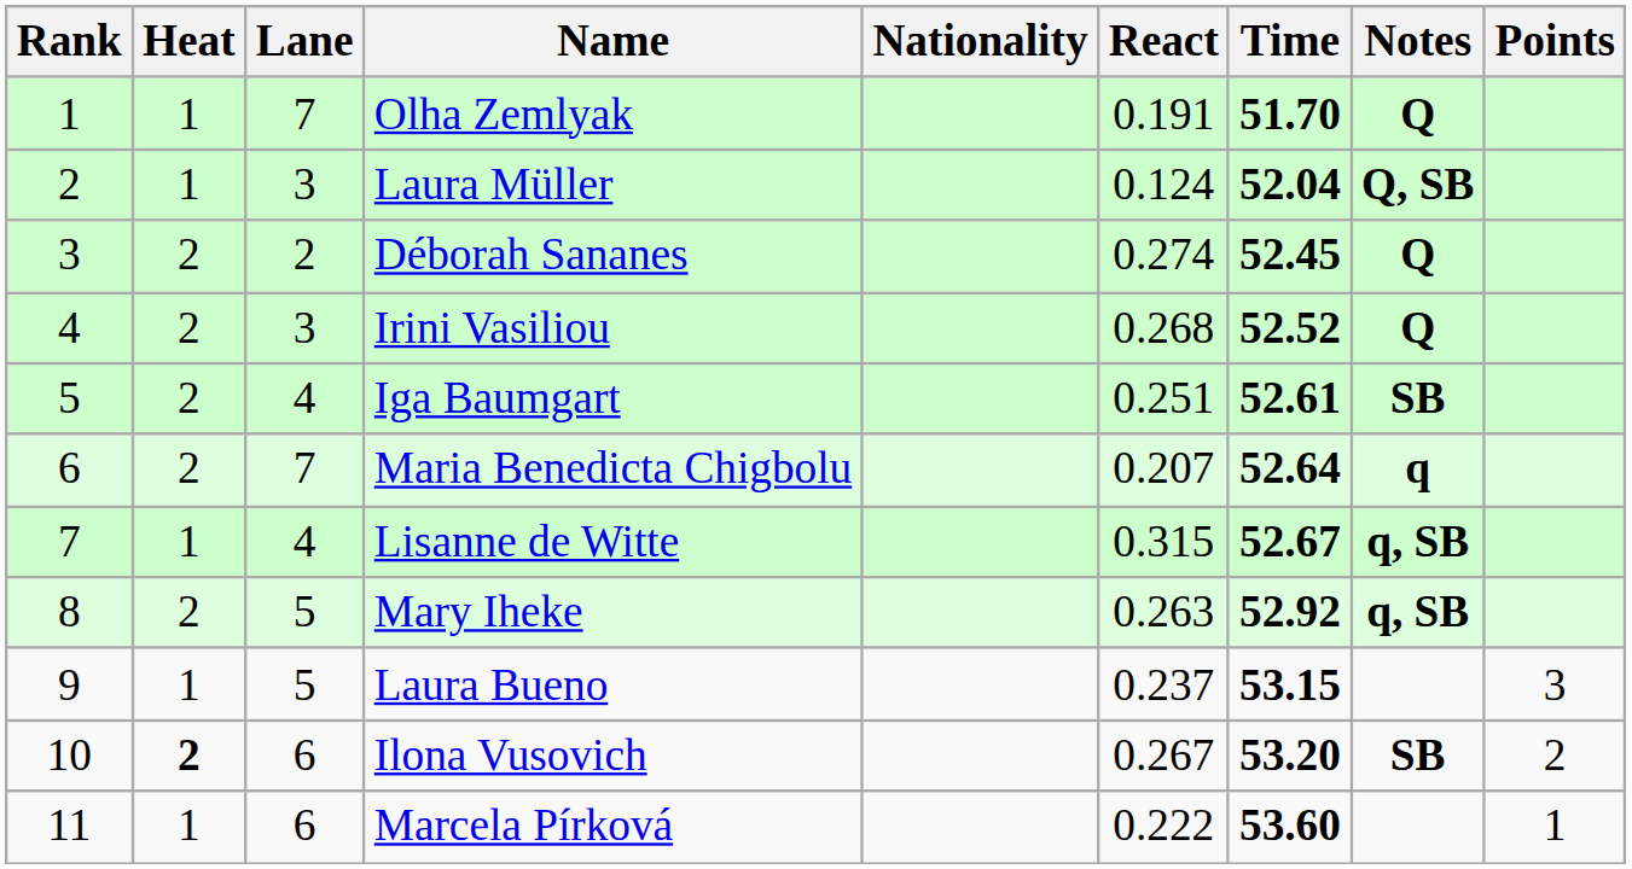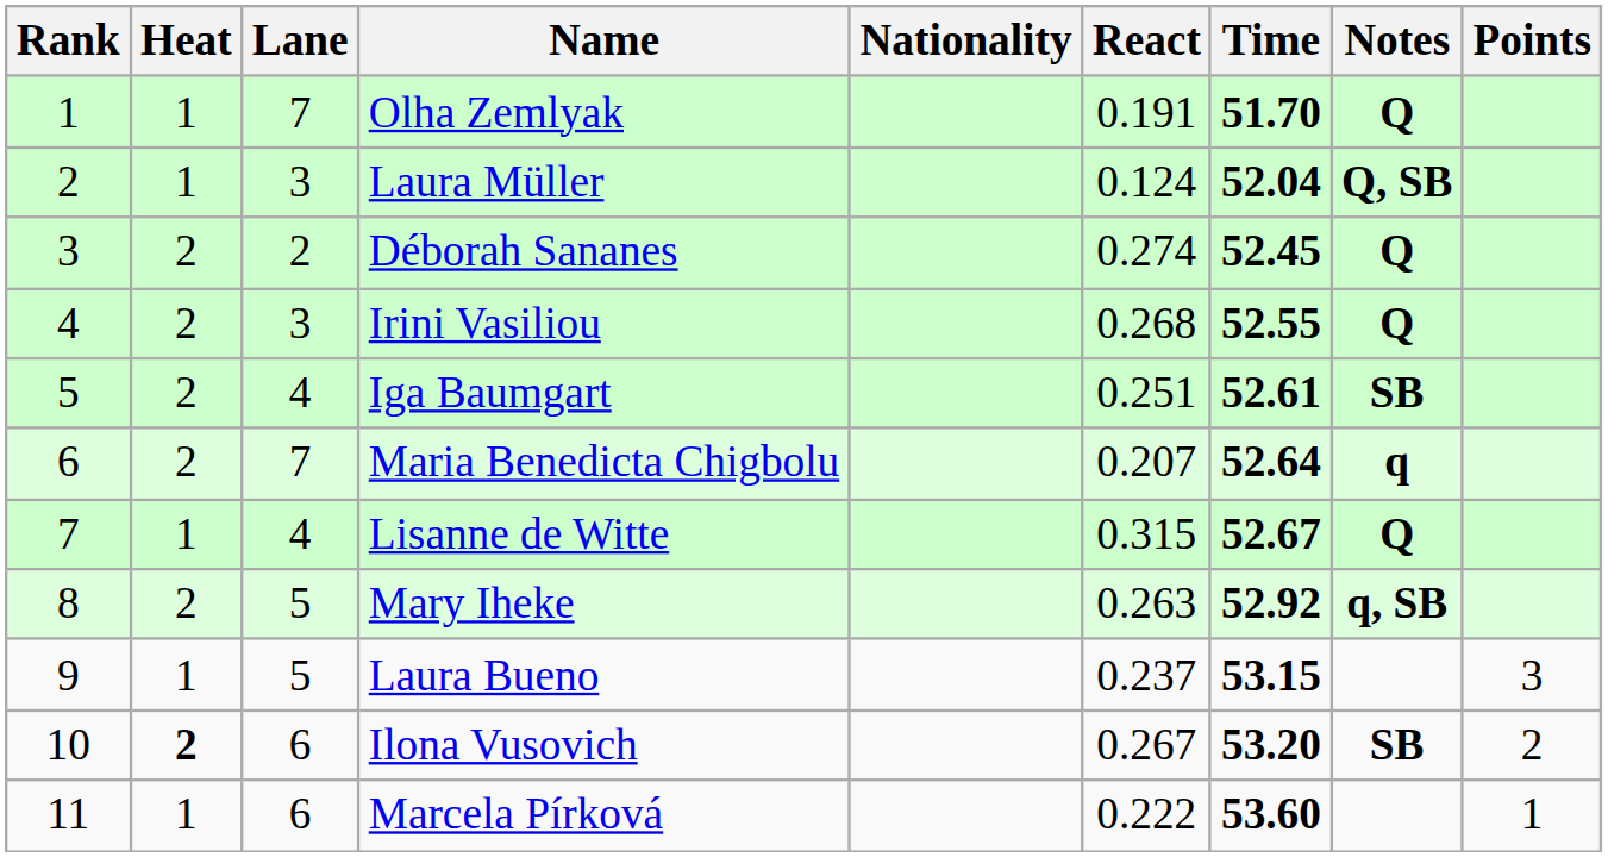 <table class="wikitable sortable" style="text-align:center">
 <tr>
 <th>Rank</th>
 <th>Heat</th>
 <th>Lane</th>
 <th>Name</th>
 <th>Nationality</th>
 <th>React</th>
 <th>Time</th>
 <th>Notes</th>
 <th>Points</th>
 </tr>
 <tr style="background:#cfc;">
 <td>1</td>
 <td>1</td>
 <td>7</td>
 <td align=left><a href='#'>Olha Zemlyak</a></td>
 <td align=left></td>
 <td>0.191</td>
 <td><strong>51.70</strong></td>
 <td><strong>Q</strong></td>
 <td></td>
 </tr>
 <tr style="background:#cfc;">
 <td>2</td>
 <td>1</td>
 <td>3</td>
 <td align=left><a href='#'>Laura Müller</a></td>
 <td align=left></td>
 <td>0.124</td>
 <td><strong>52.04</strong></td>
 <td><strong>Q, SB </strong></td>
 <td></td>
 </tr>
 <tr style="background:#cfc;">
 <td>3</td>
 <td>2</td>
 <td>2</td>
 <td align=left><a href='#'>Déborah Sananes</a></td>
 <td align=left></td>
 <td>0.274</td>
 <td><strong>52.45</strong></td>
 <td><strong>Q</strong></td>
 <td></td>
 </tr>
 <tr style="background:#cfc;">
 <td>4</td>
 <td>2</td>
 <td>3</td>
 <td align=left><a href='#'>Irini Vasiliou</a></td>
 <td align=left></td>
 <td>0.268</td>
-<td><strong>52.52</strong></td>
+<td><strong>52.55</strong></td>
 <td><strong>Q</strong></td>
 <td></td>
 </tr>
 <tr style="background:#cfc;">
 <td>5</td>
 <td>2</td>
 <td>4</td>
 <td align=left><a href='#'>Iga Baumgart</a></td>
 <td align=left></td>
 <td>0.251</td>
 <td><strong>52.61</strong></td>
 <td><strong>SB</strong></td>
 <td></td>
 </tr>
 <tr style="background:#dfd;">
 <td>6</td>
 <td>2</td>
 <td>7</td>
 <td align=left><a href='#'>Maria Benedicta Chigbolu</a></td>
 <td align=left></td>
 <td>0.207</td>
 <td><strong>52.64</strong></td>
 <td><strong>q</strong></td>
 <td></td>
 </tr>
 <tr style="background:#cfc;">
 <td>7</td>
 <td>1</td>
 <td>4</td>
 <td align=left><a href='#'>Lisanne de Witte</a></td>
 <td align=left></td>
 <td>0.315</td>
 <td><strong>52.67</strong></td>
-<td><strong>q, SB </strong></td>
+<td><strong>Q</strong></td>
 <td></td>
 </tr>
 <tr style="background:#dfd;">
 <td>8</td>
 <td>2</td>
 <td>5</td>
 <td align=left><a href='#'>Mary Iheke</a></td>
 <td align=left></td>
 <td>0.263</td>
 <td><strong>52.92</strong></td>
 <td><strong>q, SB </strong></td>
 <td></td>
 </tr>
 <tr>
 <td>9</td>
 <td>1</td>
 <td>5</td>
 <td align=left><a href='#'>Laura Bueno</a></td>
 <td align=left></td>
 <td>0.237</td>
 <td><strong>53.15</strong></td>
 <td></td>
 <td>3</td>
 </tr>
 <tr>
 <td>10</td>
 <td><strong>2</strong></td>
 <td>6</td>
 <td align=left><a href='#'>Ilona Vusovich</a></td>
 <td align=left></td>
 <td>0.267</td>
 <td><strong>53.20</strong></td>
 <td><strong>SB</strong></td>
 <td>2</td>
 </tr>
 <tr>
 <td>11</td>
 <td>1</td>
 <td>6</td>
 <td align=left><a href='#'>Marcela Pírková</a></td>
 <td align=left></td>
 <td>0.222</td>
 <td><strong>53.60</strong></td>
 <td></td>
 <td>1</td>
 </tr>
 <tr>
 </tr>
 </table>
